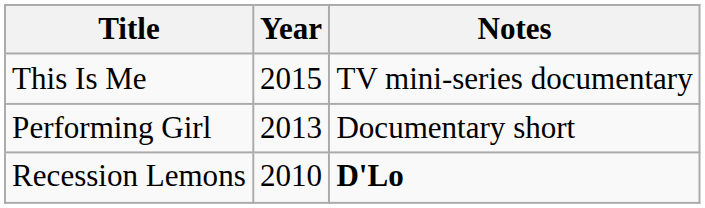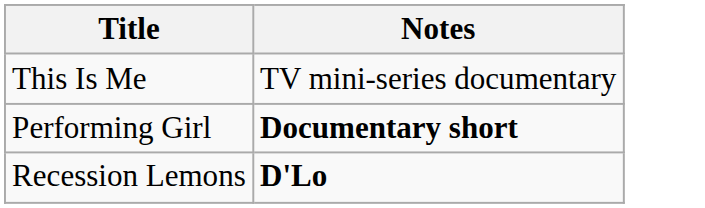 <table class="wikitable">
 <tr>
 <th>Title</th>
-<th>Year</th>
 <th>Notes</th>
 </tr>
 <tr>
 <td>This Is Me</td>
-<td>2015</td>
 <td>TV mini-series documentary</td>
 </tr>
 <tr>
 <td>Performing Girl</td>
-<td>2013</td>
-<td>Documentary short</td>
+<td><strong>Documentary short</strong></td>
 </tr>
 <tr>
 <td>Recession Lemons</td>
-<td>2010</td>
 <td><strong>D'Lo</strong></td>
 </tr>
 </table>
